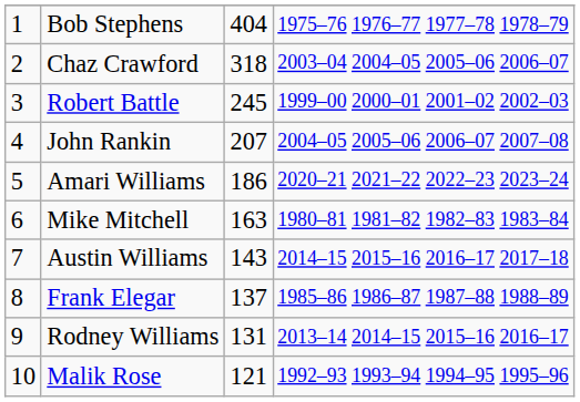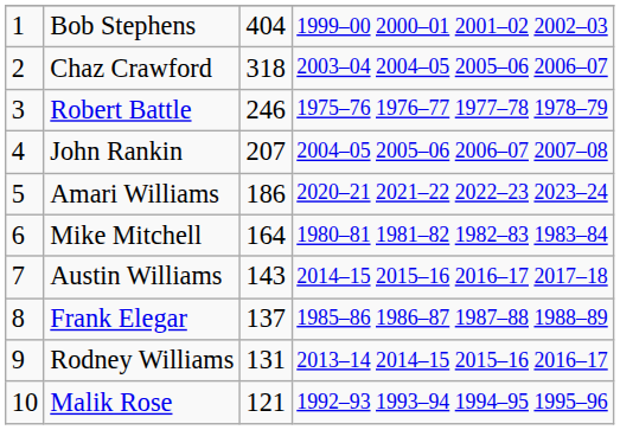 <table class="wikitable">
 <tr>
 </tr>
 <tr>
 <td>1</td>
 <td>Bob Stephens</td>
 <td>404</td>
-<td style="font-size:80%;"><a href='#'>1975–76</a> <a href='#'>1976–77</a> <a href='#'>1977–78</a> <a href='#'>1978–79</a></td>
+<td style="font-size:80%;"><a href='#'>1999–00</a> <a href='#'>2000–01</a> <a href='#'>2001–02</a> <a href='#'>2002–03</a></td>
 </tr>
 <tr>
 <td>2</td>
 <td>Chaz Crawford</td>
 <td>318</td>
 <td style="font-size:80%;"><a href='#'>2003–04</a> <a href='#'>2004–05</a> <a href='#'>2005–06</a> <a href='#'>2006–07</a></td>
 </tr>
 <tr>
 <td>3</td>
 <td><a href='#'>Robert Battle</a></td>
-<td>245</td>
-<td style="font-size:80%;"><a href='#'>1999–00</a> <a href='#'>2000–01</a> <a href='#'>2001–02</a> <a href='#'>2002–03</a></td>
+<td>246</td>
+<td style="font-size:80%;"><a href='#'>1975–76</a> <a href='#'>1976–77</a> <a href='#'>1977–78</a> <a href='#'>1978–79</a></td>
 </tr>
 <tr>
 <td>4</td>
 <td>John Rankin</td>
 <td>207</td>
 <td style="font-size:80%;"><a href='#'>2004–05</a> <a href='#'>2005–06</a> <a href='#'>2006–07</a> <a href='#'>2007–08</a></td>
 </tr>
 <tr>
 <td>5</td>
 <td>Amari Williams</td>
 <td>186</td>
 <td style="font-size:80%;"><a href='#'>2020–21</a> <a href='#'>2021–22</a> <a href='#'>2022–23</a> <a href='#'>2023–24</a></td>
 </tr>
 <tr>
 <td>6</td>
 <td>Mike Mitchell</td>
-<td>163</td>
+<td>164</td>
 <td style="font-size:80%;"><a href='#'>1980–81</a> <a href='#'>1981–82</a> <a href='#'>1982–83</a> <a href='#'>1983–84</a></td>
 </tr>
 <tr>
 <td>7</td>
 <td>Austin Williams</td>
 <td>143</td>
 <td style="font-size:80%;"><a href='#'>2014–15</a> <a href='#'>2015–16</a> <a href='#'>2016–17</a> <a href='#'>2017–18</a></td>
 </tr>
 <tr>
 <td>8</td>
 <td><a href='#'>Frank Elegar</a></td>
 <td>137</td>
 <td style="font-size:80%;"><a href='#'>1985–86</a> <a href='#'>1986–87</a> <a href='#'>1987–88</a> <a href='#'>1988–89</a></td>
 </tr>
 <tr>
 <td>9</td>
 <td>Rodney Williams</td>
 <td>131</td>
 <td style="font-size:80%;"><a href='#'>2013–14</a> <a href='#'>2014–15</a> <a href='#'>2015–16</a> <a href='#'>2016–17</a></td>
 </tr>
 <tr>
 <td>10</td>
 <td><a href='#'>Malik Rose</a></td>
 <td>121</td>
 <td style="font-size:80%;"><a href='#'>1992–93</a> <a href='#'>1993–94</a> <a href='#'>1994–95</a> <a href='#'>1995–96</a></td>
 </tr>
 </table>
